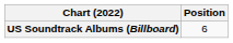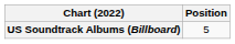 <table class="wikitable sortable plainrowheaders" style="text-align:center">
 <tr>
 <th scope="col">Chart (2022)</th>
 <th scope="col">Position</th>
 </tr>
 <tr>
 <th scope="row">US Soundtrack Albums (<em>Billboard</em>)</th>
-<td>6</td>
+<td>5</td>
 </tr>
 </table>
